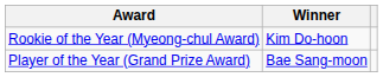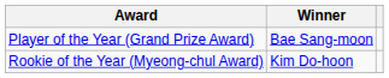 <table class="wikitable">
 <tr>
 <th>Award</th>
 <th>Winner</th>
 <th></th>
 </tr>
 <tr>
+<td><a href='#'>Player of the Year (Grand Prize Award)</a></td>
+<td> <a href='#'>Bae Sang-moon</a></td>
+<td></td>
+</tr>
+<tr>
 <td><a href='#'>Rookie of the Year (Myeong-chul Award)</a></td>
 <td> <a href='#'>Kim Do-hoon</a></td>
 <td></td>
 </tr>
-<tr>
-<td><a href='#'>Player of the Year (Grand Prize Award)</a></td>
-<td> <a href='#'>Bae Sang-moon</a></td>
-<td></td>
-</tr>
 </table>
